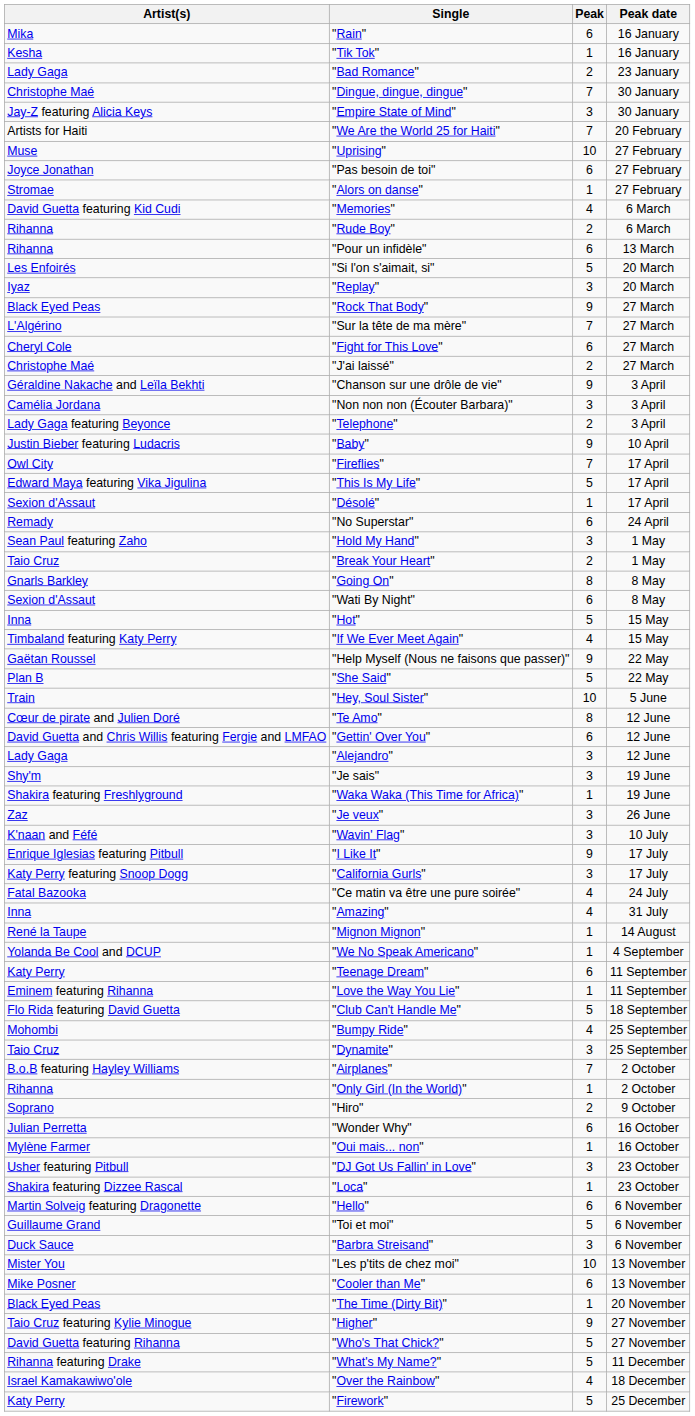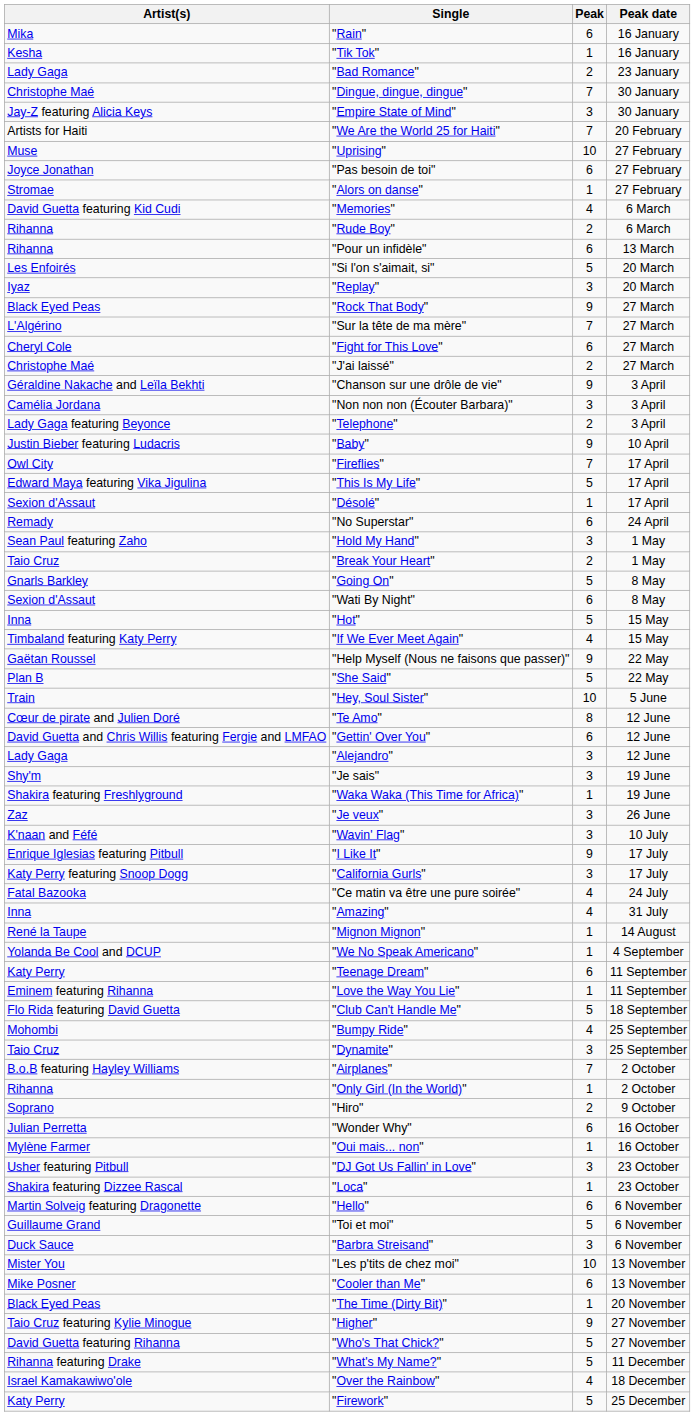 <table class="wikitable sortable">
 <tr>
 <th>Artist(s)</th>
 <th>Single</th>
 <th>Peak</th>
 <th>Peak date</th>
 </tr>
 <tr>
 <td><a href='#'>Mika</a></td>
 <td>"<a href='#'>Rain</a>"</td>
 <td style="text-align: center;">6</td>
 <td style="text-align: center;">16 January</td>
 </tr>
 <tr>
 <td><a href='#'>Kesha</a></td>
 <td>"<a href='#'>Tik Tok</a>"</td>
 <td style="text-align: center;">1</td>
 <td style="text-align: center;">16 January</td>
 </tr>
 <tr>
 <td><a href='#'>Lady Gaga</a></td>
 <td>"<a href='#'>Bad Romance</a>"</td>
 <td style="text-align: center;">2</td>
 <td style="text-align: center;">23 January</td>
 </tr>
 <tr>
 <td><a href='#'>Christophe Maé</a></td>
 <td>"<a href='#'>Dingue, dingue, dingue</a>"</td>
 <td style="text-align: center;">7</td>
 <td style="text-align: center;">30 January</td>
 </tr>
 <tr>
 <td><a href='#'>Jay-Z</a> featuring <a href='#'>Alicia Keys</a></td>
 <td>"<a href='#'>Empire State of Mind</a>"</td>
 <td style="text-align: center;">3</td>
 <td style="text-align: center;">30 January</td>
 </tr>
 <tr>
 <td>Artists for Haiti</td>
 <td>"<a href='#'>We Are the World 25 for Haiti</a>"</td>
 <td style="text-align: center;">7</td>
 <td style="text-align: center;">20 February</td>
 </tr>
 <tr>
 <td><a href='#'>Muse</a></td>
 <td>"<a href='#'>Uprising</a>"</td>
 <td style="text-align: center;">10</td>
 <td style="text-align: center;">27 February</td>
 </tr>
 <tr>
 <td><a href='#'>Joyce Jonathan</a></td>
 <td>"Pas besoin de toi"</td>
 <td style="text-align: center;">6</td>
 <td style="text-align: center;">27 February</td>
 </tr>
 <tr>
 <td><a href='#'>Stromae</a></td>
 <td>"<a href='#'>Alors on danse</a>"</td>
 <td style="text-align: center;">1</td>
 <td style="text-align: center;">27 February</td>
 </tr>
 <tr>
 <td><a href='#'>David Guetta</a> featuring <a href='#'>Kid Cudi</a></td>
 <td>"<a href='#'>Memories</a>"</td>
 <td style="text-align: center;">4</td>
 <td style="text-align: center;">6 March</td>
 </tr>
 <tr>
 <td><a href='#'>Rihanna</a></td>
 <td>"<a href='#'>Rude Boy</a>"</td>
 <td style="text-align: center;">2</td>
 <td style="text-align: center;">6 March</td>
 </tr>
 <tr>
 <td><a href='#'>Rihanna</a></td>
 <td>"Pour un infidèle"</td>
 <td style="text-align: center;">6</td>
 <td style="text-align: center;">13 March</td>
 </tr>
 <tr>
 <td><a href='#'>Les Enfoirés</a></td>
 <td>"Si l'on s'aimait, si"</td>
 <td style="text-align: center;">5</td>
 <td style="text-align: center;">20 March</td>
 </tr>
 <tr>
 <td><a href='#'>Iyaz</a></td>
 <td>"<a href='#'>Replay</a>"</td>
 <td style="text-align: center;">3</td>
 <td style="text-align: center;">20 March</td>
 </tr>
 <tr>
 <td><a href='#'>Black Eyed Peas</a></td>
 <td>"<a href='#'>Rock That Body</a>"</td>
 <td style="text-align: center;">9</td>
 <td style="text-align: center;">27 March</td>
 </tr>
 <tr>
 <td><a href='#'>L'Algérino</a></td>
 <td>"Sur la tête de ma mère"</td>
 <td style="text-align: center;">7</td>
 <td style="text-align: center;">27 March</td>
 </tr>
 <tr>
 <td><a href='#'>Cheryl Cole</a></td>
 <td>"<a href='#'>Fight for This Love</a>"</td>
 <td style="text-align: center;">6</td>
 <td style="text-align: center;">27 March</td>
 </tr>
 <tr>
 <td><a href='#'>Christophe Maé</a></td>
 <td>"J'ai laissé"</td>
 <td style="text-align: center;">2</td>
 <td style="text-align: center;">27 March</td>
 </tr>
 <tr>
 <td><a href='#'>Géraldine Nakache</a> and <a href='#'>Leïla Bekhti</a></td>
 <td>"Chanson sur une drôle de vie"</td>
 <td style="text-align: center;">9</td>
 <td style="text-align: center;">3 April</td>
 </tr>
 <tr>
 <td><a href='#'>Camélia Jordana</a></td>
 <td>"Non non non (Écouter Barbara)"</td>
 <td style="text-align: center;">3</td>
 <td style="text-align: center;">3 April</td>
 </tr>
 <tr>
 <td><a href='#'>Lady Gaga</a> featuring <a href='#'>Beyonce</a></td>
 <td>"<a href='#'>Telephone</a>"</td>
 <td style="text-align: center;">2</td>
 <td style="text-align: center;">3 April</td>
 </tr>
 <tr>
 <td><a href='#'>Justin Bieber</a> featuring <a href='#'>Ludacris</a></td>
 <td>"<a href='#'>Baby</a>"</td>
 <td style="text-align: center;">9</td>
 <td style="text-align: center;">10 April</td>
 </tr>
 <tr>
 <td><a href='#'>Owl City</a></td>
 <td>"<a href='#'>Fireflies</a>"</td>
 <td style="text-align: center;">7</td>
 <td style="text-align: center;">17 April</td>
 </tr>
 <tr>
 <td><a href='#'>Edward Maya</a> featuring <a href='#'>Vika Jigulina</a></td>
 <td>"<a href='#'>This Is My Life</a>"</td>
 <td style="text-align: center;">5</td>
 <td style="text-align: center;">17 April</td>
 </tr>
 <tr>
 <td><a href='#'>Sexion d'Assaut</a></td>
 <td>"<a href='#'>Désolé</a>"</td>
 <td style="text-align: center;">1</td>
 <td style="text-align: center;">17 April</td>
 </tr>
 <tr>
 <td><a href='#'>Remady</a></td>
 <td>"No Superstar"</td>
 <td style="text-align: center;">6</td>
 <td style="text-align: center;">24 April</td>
 </tr>
 <tr>
 <td><a href='#'>Sean Paul</a> featuring <a href='#'>Zaho</a></td>
 <td>"<a href='#'>Hold My Hand</a>"</td>
 <td style="text-align: center;">3</td>
 <td style="text-align: center;">1 May</td>
 </tr>
 <tr>
 <td><a href='#'>Taio Cruz</a></td>
 <td>"<a href='#'>Break Your Heart</a>"</td>
 <td style="text-align: center;">2</td>
 <td style="text-align: center;">1 May</td>
 </tr>
 <tr>
 <td><a href='#'>Gnarls Barkley</a></td>
 <td>"<a href='#'>Going On</a>"</td>
-<td style="text-align: center;">8</td>
+<td style="text-align: center;">5</td>
 <td style="text-align: center;">8 May</td>
 </tr>
 <tr>
 <td><a href='#'>Sexion d'Assaut</a></td>
 <td>"Wati By Night"</td>
 <td style="text-align: center;">6</td>
 <td style="text-align: center;">8 May</td>
 </tr>
 <tr>
 <td><a href='#'>Inna</a></td>
 <td>"<a href='#'>Hot</a>"</td>
 <td style="text-align: center;">5</td>
 <td style="text-align: center;">15 May</td>
 </tr>
 <tr>
 <td><a href='#'>Timbaland</a> featuring <a href='#'>Katy Perry</a></td>
 <td>"<a href='#'>If We Ever Meet Again</a>"</td>
 <td style="text-align: center;">4</td>
 <td style="text-align: center;">15 May</td>
 </tr>
 <tr>
 <td><a href='#'>Gaëtan Roussel</a></td>
 <td>"Help Myself (Nous ne faisons que passer)"</td>
 <td style="text-align: center;">9</td>
 <td style="text-align: center;">22 May</td>
 </tr>
 <tr>
 <td><a href='#'>Plan B</a></td>
 <td>"<a href='#'>She Said</a>"</td>
 <td style="text-align: center;">5</td>
 <td style="text-align: center;">22 May</td>
 </tr>
 <tr>
 <td><a href='#'>Train</a></td>
 <td>"<a href='#'>Hey, Soul Sister</a>"</td>
 <td style="text-align: center;">10</td>
 <td style="text-align: center;">5 June</td>
 </tr>
 <tr>
 <td><a href='#'>Cœur de pirate</a> and <a href='#'>Julien Doré</a></td>
 <td>"<a href='#'>Te Amo</a>"</td>
 <td style="text-align: center;">8</td>
 <td style="text-align: center;">12 June</td>
 </tr>
 <tr>
 <td><a href='#'>David Guetta</a> and <a href='#'>Chris Willis</a> featuring <a href='#'>Fergie</a> and <a href='#'>LMFAO</a></td>
 <td>"<a href='#'>Gettin' Over You</a>"</td>
 <td style="text-align: center;">6</td>
 <td style="text-align: center;">12 June</td>
 </tr>
 <tr>
 <td><a href='#'>Lady Gaga</a></td>
 <td>"<a href='#'>Alejandro</a>"</td>
 <td style="text-align: center;">3</td>
 <td style="text-align: center;">12 June</td>
 </tr>
 <tr>
 <td><a href='#'>Shy'm</a></td>
 <td>"Je sais"</td>
 <td style="text-align: center;">3</td>
 <td style="text-align: center;">19 June</td>
 </tr>
 <tr>
 <td><a href='#'>Shakira</a> featuring <a href='#'>Freshlyground</a></td>
 <td>"<a href='#'>Waka Waka (This Time for Africa)</a>"</td>
 <td style="text-align: center;">1</td>
 <td style="text-align: center;">19 June</td>
 </tr>
 <tr>
 <td><a href='#'>Zaz</a></td>
 <td>"<a href='#'>Je veux</a>"</td>
 <td style="text-align: center;">3</td>
 <td style="text-align: center;">26 June</td>
 </tr>
 <tr>
 <td><a href='#'>K'naan</a> and <a href='#'>Féfé</a></td>
 <td>"<a href='#'>Wavin' Flag</a>"</td>
 <td style="text-align: center;">3</td>
 <td style="text-align: center;">10 July</td>
 </tr>
 <tr>
 <td><a href='#'>Enrique Iglesias</a> featuring <a href='#'>Pitbull</a></td>
 <td>"<a href='#'>I Like It</a>"</td>
 <td style="text-align: center;">9</td>
 <td style="text-align: center;">17 July</td>
 </tr>
 <tr>
 <td><a href='#'>Katy Perry</a> featuring <a href='#'>Snoop Dogg</a></td>
 <td>"<a href='#'>California Gurls</a>"</td>
 <td style="text-align: center;">3</td>
 <td style="text-align: center;">17 July</td>
 </tr>
 <tr>
 <td><a href='#'>Fatal Bazooka</a></td>
 <td>"Ce matin va être une pure soirée"</td>
 <td style="text-align: center;">4</td>
 <td style="text-align: center;">24 July</td>
 </tr>
 <tr>
 <td><a href='#'>Inna</a></td>
 <td>"<a href='#'>Amazing</a>"</td>
 <td style="text-align: center;">4</td>
 <td style="text-align: center;">31 July</td>
 </tr>
 <tr>
 <td><a href='#'>René la Taupe</a></td>
 <td>"<a href='#'>Mignon Mignon</a>"</td>
 <td style="text-align: center;">1</td>
 <td style="text-align: center;">14 August</td>
 </tr>
 <tr>
 <td><a href='#'>Yolanda Be Cool</a> and <a href='#'>DCUP</a></td>
 <td>"<a href='#'>We No Speak Americano</a>"</td>
 <td style="text-align: center;">1</td>
 <td style="text-align: center;">4 September</td>
 </tr>
 <tr>
 <td><a href='#'>Katy Perry</a></td>
 <td>"<a href='#'>Teenage Dream</a>"</td>
 <td style="text-align: center;">6</td>
 <td style="text-align: center;">11 September</td>
 </tr>
 <tr>
 <td><a href='#'>Eminem</a> featuring <a href='#'>Rihanna</a></td>
 <td>"<a href='#'>Love the Way You Lie</a>"</td>
 <td style="text-align: center;">1</td>
 <td style="text-align: center;">11 September</td>
 </tr>
 <tr>
 <td><a href='#'>Flo Rida</a> featuring <a href='#'>David Guetta</a></td>
 <td>"<a href='#'>Club Can't Handle Me</a>"</td>
 <td style="text-align: center;">5</td>
 <td style="text-align: center;">18 September</td>
 </tr>
 <tr>
 <td><a href='#'>Mohombi</a></td>
 <td>"<a href='#'>Bumpy Ride</a>"</td>
 <td style="text-align: center;">4</td>
 <td style="text-align: center;">25 September</td>
 </tr>
 <tr>
 <td><a href='#'>Taio Cruz</a></td>
 <td>"<a href='#'>Dynamite</a>"</td>
 <td style="text-align: center;">3</td>
 <td style="text-align: center;">25 September</td>
 </tr>
 <tr>
 <td><a href='#'>B.o.B</a> featuring <a href='#'>Hayley Williams</a></td>
 <td>"<a href='#'>Airplanes</a>"</td>
 <td style="text-align: center;">7</td>
 <td style="text-align: center;">2 October</td>
 </tr>
 <tr>
 <td><a href='#'>Rihanna</a></td>
 <td>"<a href='#'>Only Girl (In the World)</a>"</td>
 <td style="text-align: center;">1</td>
 <td style="text-align: center;">2 October</td>
 </tr>
 <tr>
 <td><a href='#'>Soprano</a></td>
 <td>"Hiro"</td>
 <td style="text-align: center;">2</td>
 <td style="text-align: center;">9 October</td>
 </tr>
 <tr>
 <td><a href='#'>Julian Perretta</a></td>
 <td>"Wonder Why"</td>
 <td style="text-align: center;">6</td>
 <td style="text-align: center;">16 October</td>
 </tr>
 <tr>
 <td><a href='#'>Mylène Farmer</a></td>
 <td>"<a href='#'>Oui mais... non</a>"</td>
 <td style="text-align: center;">1</td>
 <td style="text-align: center;">16 October</td>
 </tr>
 <tr>
 <td><a href='#'>Usher</a> featuring <a href='#'>Pitbull</a></td>
 <td>"<a href='#'>DJ Got Us Fallin' in Love</a>"</td>
 <td style="text-align: center;">3</td>
 <td style="text-align: center;">23 October</td>
 </tr>
 <tr>
 <td><a href='#'>Shakira</a> featuring <a href='#'>Dizzee Rascal</a></td>
 <td>"<a href='#'>Loca</a>"</td>
 <td style="text-align: center;">1</td>
 <td style="text-align: center;">23 October</td>
 </tr>
 <tr>
 <td><a href='#'>Martin Solveig</a> featuring <a href='#'>Dragonette</a></td>
 <td>"<a href='#'>Hello</a>"</td>
 <td style="text-align: center;">6</td>
 <td style="text-align: center;">6 November</td>
 </tr>
 <tr>
 <td><a href='#'>Guillaume Grand</a></td>
 <td>"Toi et moi"</td>
 <td style="text-align: center;">5</td>
 <td style="text-align: center;">6 November</td>
 </tr>
 <tr>
 <td><a href='#'>Duck Sauce</a></td>
 <td>"<a href='#'>Barbra Streisand</a>"</td>
 <td style="text-align: center;">3</td>
 <td style="text-align: center;">6 November</td>
 </tr>
 <tr>
 <td><a href='#'>Mister You</a></td>
 <td>"Les p'tits de chez moi"</td>
 <td style="text-align: center;">10</td>
 <td style="text-align: center;">13 November</td>
 </tr>
 <tr>
 <td><a href='#'>Mike Posner</a></td>
 <td>"<a href='#'>Cooler than Me</a>"</td>
 <td style="text-align: center;">6</td>
 <td style="text-align: center;">13 November</td>
 </tr>
 <tr>
 <td><a href='#'>Black Eyed Peas</a></td>
 <td>"<a href='#'>The Time (Dirty Bit)</a>"</td>
 <td style="text-align: center;">1</td>
 <td style="text-align: center;">20 November</td>
 </tr>
 <tr>
 <td><a href='#'>Taio Cruz</a> featuring <a href='#'>Kylie Minogue</a></td>
 <td>"<a href='#'>Higher</a>"</td>
 <td style="text-align: center;">9</td>
 <td style="text-align: center;">27 November</td>
 </tr>
 <tr>
 <td><a href='#'>David Guetta</a> featuring <a href='#'>Rihanna</a></td>
 <td>"<a href='#'>Who's That Chick?</a>"</td>
 <td style="text-align: center;">5</td>
 <td style="text-align: center;">27 November</td>
 </tr>
 <tr>
 <td><a href='#'>Rihanna</a> featuring <a href='#'>Drake</a></td>
 <td>"<a href='#'>What's My Name?</a>"</td>
 <td style="text-align: center;">5</td>
 <td style="text-align: center;">11 December</td>
 </tr>
 <tr>
 <td><a href='#'>Israel Kamakawiwo'ole</a></td>
 <td>"<a href='#'>Over the Rainbow</a>"</td>
 <td style="text-align: center;">4</td>
 <td style="text-align: center;">18 December</td>
 </tr>
 <tr>
 <td><a href='#'>Katy Perry</a></td>
 <td>"<a href='#'>Firework</a>"</td>
 <td style="text-align: center;">5</td>
 <td style="text-align: center;">25 December</td>
 </tr>
 </table>
